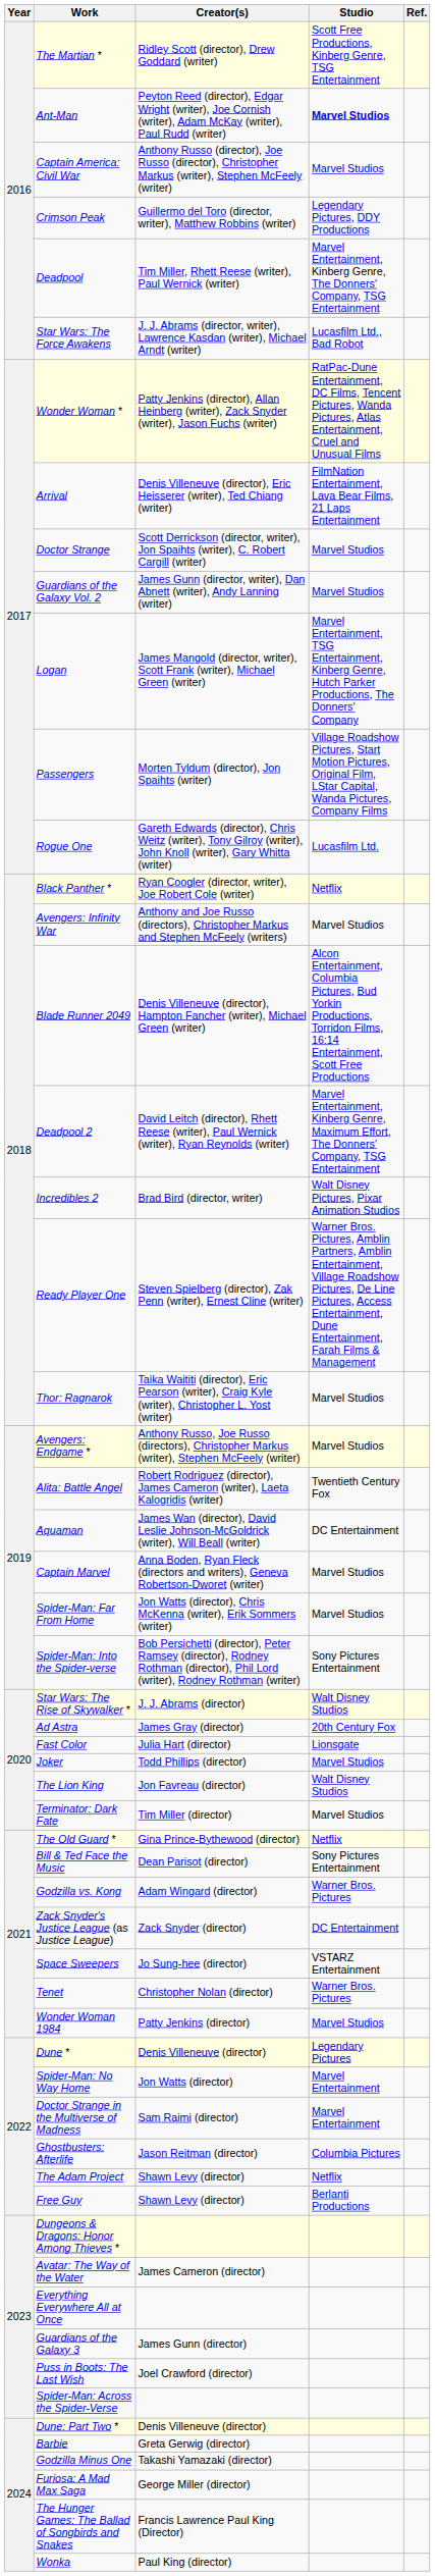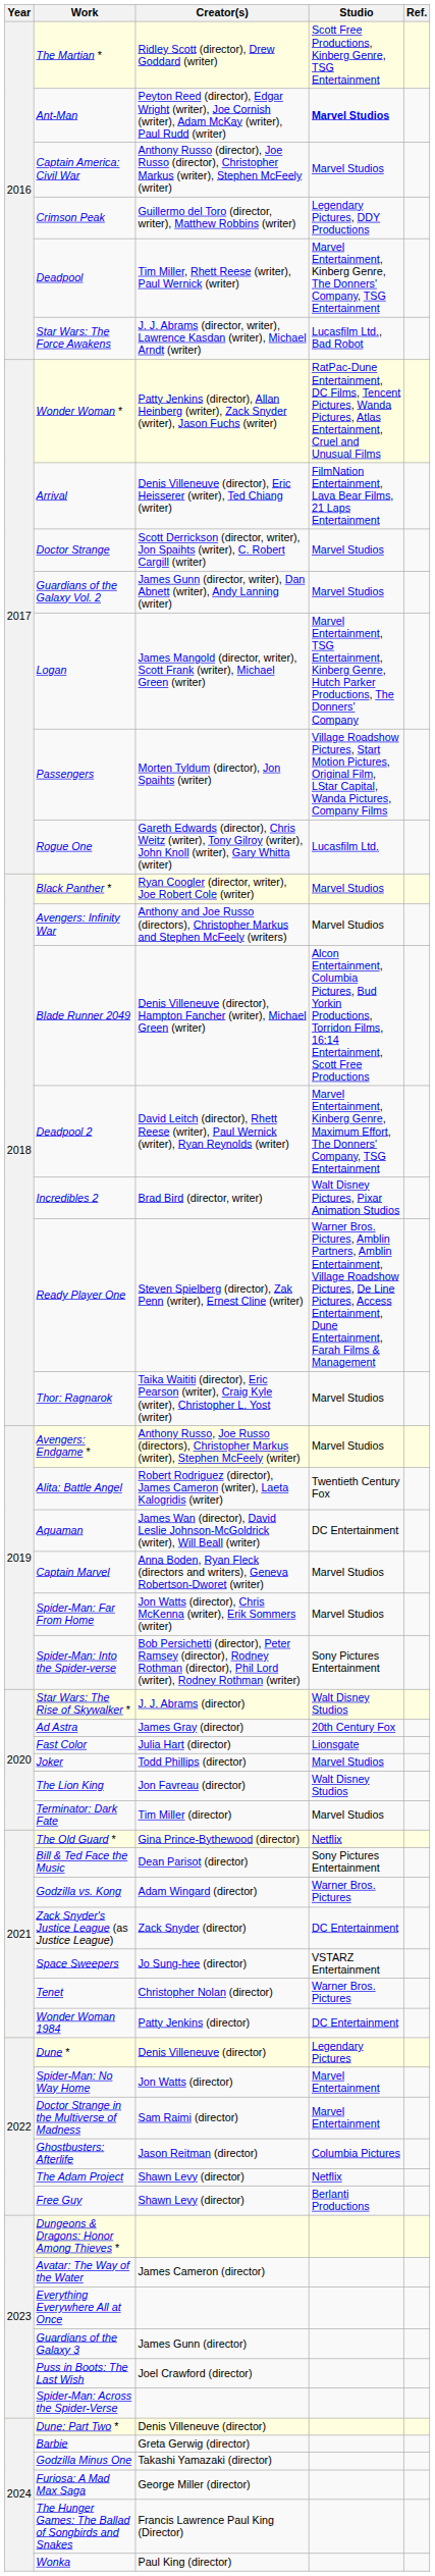 <table class="wikitable mw-collapsible" style="width:100%; margin:1em auto 1em auto;">
 <tr>
 <th style="width:4%;" scope="col">Year</th>
 <th style="width:25%;" scope="col">Work</th>
 <th style="width:45%;" scope="col" class="unsortable">Creator(s)</th>
 <th style="width:23%;" scope="col" class="unsortable">Studio</th>
 <th style="width:3%;" scope="col" class="unsortable">Ref.</th>
 </tr>
 <tr style="background:lightyellow;">
 <th scope="row" rowspan="6" style="text-align:center; font-weight:normal;">2016</th>
 <td><em><a href='#'>The Martian</a></em> *</td>
 <td><a href='#'>Ridley Scott</a> (director), <a href='#'>Drew Goddard</a> (writer)</td>
 <td><a href='#'>Scott Free Productions</a>, <a href='#'>Kinberg Genre</a>, <a href='#'>TSG Entertainment</a></td>
 <td></td>
 </tr>
 <tr>
 <td><em><a href='#'>Ant-Man</a></em></td>
 <td><a href='#'>Peyton Reed</a> (director), <a href='#'>Edgar Wright</a> (writer), <a href='#'>Joe Cornish</a> (writer), <a href='#'>Adam McKay</a> (writer), <a href='#'>Paul Rudd</a> (writer)</td>
 <td><strong><a href='#'>Marvel Studios</a></strong></td>
 <td></td>
 </tr>
 <tr>
 <td><em><a href='#'>Captain America: Civil War</a></em></td>
 <td><a href='#'>Anthony Russo</a> (director), <a href='#'>Joe Russo</a> (director), <a href='#'>Christopher Markus</a> (writer), <a href='#'>Stephen McFeely</a> (writer)</td>
 <td><a href='#'>Marvel Studios</a></td>
 <td></td>
 </tr>
 <tr>
 <td><em><a href='#'>Crimson Peak</a></em></td>
 <td><a href='#'>Guillermo del Toro</a> (director, writer), <a href='#'>Matthew Robbins</a> (writer)</td>
 <td><a href='#'>Legendary Pictures</a>, <a href='#'>DDY Productions</a></td>
 <td></td>
 </tr>
 <tr>
 <td><em><a href='#'>Deadpool</a></em></td>
 <td><a href='#'>Tim Miller</a>, <a href='#'>Rhett Reese</a> (writer), <a href='#'>Paul Wernick</a> (writer)</td>
 <td><a href='#'>Marvel Entertainment</a>, Kinberg Genre, <a href='#'>The Donners' Company</a>, <a href='#'>TSG Entertainment</a></td>
 <td></td>
 </tr>
 <tr>
 <td><em><a href='#'>Star Wars: The Force Awakens</a></em></td>
 <td><a href='#'>J. J. Abrams</a> (director, writer), <a href='#'>Lawrence Kasdan</a> (writer), <a href='#'>Michael Arndt</a> (writer)</td>
 <td><a href='#'>Lucasfilm Ltd.</a>, <a href='#'>Bad Robot</a></td>
 <td></td>
 </tr>
 <tr style="background:lightyellow;">
 <th scope="row" rowspan="7" style="text-align:center; font-weight:normal;">2017</th>
 <td><em><a href='#'>Wonder Woman</a></em> *</td>
 <td><a href='#'>Patty Jenkins</a> (director), <a href='#'>Allan Heinberg</a> (writer), <a href='#'>Zack Snyder</a> (writer), <a href='#'>Jason Fuchs</a> (writer)</td>
 <td><a href='#'>RatPac-Dune Entertainment</a>, <a href='#'>DC Films</a>, <a href='#'>Tencent Pictures</a>, <a href='#'>Wanda Pictures</a>, <a href='#'>Atlas Entertainment</a>, <a href='#'>Cruel and Unusual Films</a></td>
 <td></td>
 </tr>
 <tr>
 <td><em><a href='#'>Arrival</a></em></td>
 <td><a href='#'>Denis Villeneuve</a> (director), <a href='#'>Eric Heisserer</a> (writer), <a href='#'>Ted Chiang</a> (writer)</td>
 <td><a href='#'>FilmNation Entertainment</a>, <a href='#'>Lava Bear Films</a>, <a href='#'>21 Laps Entertainment</a></td>
 <td></td>
 </tr>
 <tr>
 <td><em><a href='#'>Doctor Strange</a></em></td>
 <td><a href='#'>Scott Derrickson</a> (director, writer), <a href='#'>Jon Spaihts</a> (writer), <a href='#'>C. Robert Cargill</a> (writer)</td>
 <td><a href='#'>Marvel Studios</a></td>
 <td></td>
 </tr>
 <tr>
 <td><em><a href='#'>Guardians of the Galaxy Vol. 2</a></em></td>
 <td><a href='#'>James Gunn</a> (director, writer), <a href='#'>Dan Abnett</a> (writer), <a href='#'>Andy Lanning</a> (writer)</td>
 <td><a href='#'>Marvel Studios</a></td>
 <td></td>
 </tr>
 <tr>
 <td><em><a href='#'>Logan</a></em></td>
 <td><a href='#'>James Mangold</a> (director, writer), <a href='#'>Scott Frank</a> (writer), <a href='#'>Michael Green</a> (writer)</td>
 <td><a href='#'>Marvel Entertainment</a>, <a href='#'>TSG Entertainment</a>, <a href='#'>Kinberg Genre</a>, <a href='#'>Hutch Parker Productions</a>, <a href='#'>The Donners' Company</a></td>
 <td></td>
 </tr>
 <tr>
 <td><em><a href='#'>Passengers</a></em></td>
 <td><a href='#'>Morten Tyldum</a> (director), <a href='#'>Jon Spaihts</a> (writer)</td>
 <td><a href='#'>Village Roadshow Pictures</a>, <a href='#'>Start Motion Pictures</a>, <a href='#'>Original Film</a>, <a href='#'>LStar Capital</a>, <a href='#'>Wanda Pictures</a>, <a href='#'>Company Films</a></td>
 <td></td>
 </tr>
 <tr>
 <td><em><a href='#'>Rogue One</a></em></td>
 <td><a href='#'>Gareth Edwards</a> (director), <a href='#'>Chris Weitz</a> (writer), <a href='#'>Tony Gilroy</a> (writer), <a href='#'>John Knoll</a> (writer), <a href='#'>Gary Whitta</a> (writer)</td>
 <td><a href='#'>Lucasfilm Ltd.</a></td>
 <td></td>
 </tr>
 <tr style="background:lightyellow;">
 <th scope="row" rowspan="7" style="text-align:center; font-weight:normal;">2018</th>
 <td><em><a href='#'>Black Panther</a></em> *</td>
 <td><a href='#'>Ryan Coogler</a> (director, writer), <a href='#'>Joe Robert Cole</a> (writer)</td>
-<td><a href='#'>Netflix</a></td>
+<td><a href='#'>Marvel Studios</a></td>
 <td></td>
 </tr>
 <tr>
 <td><em><a href='#'>Avengers: Infinity War</a></em></td>
 <td><a href='#'>Anthony and Joe Russo</a> (directors), <a href='#'>Christopher Markus and Stephen McFeely</a> (writers)</td>
 <td>Marvel Studios</td>
 <td></td>
 </tr>
 <tr>
 <td><em><a href='#'>Blade Runner 2049</a></em></td>
 <td><a href='#'>Denis Villeneuve</a> (director), <a href='#'>Hampton Fancher</a> (writer), <a href='#'>Michael Green</a> (writer)</td>
 <td><a href='#'>Alcon Entertainment</a>, <a href='#'>Columbia Pictures</a>, <a href='#'>Bud Yorkin Productions</a>, <a href='#'>Torridon Films</a>, <a href='#'>16:14 Entertainment</a>, <a href='#'>Scott Free Productions</a></td>
 <td></td>
 </tr>
 <tr>
 <td><em><a href='#'>Deadpool 2</a></em></td>
 <td><a href='#'>David Leitch</a> (director), <a href='#'>Rhett Reese</a> (writer), <a href='#'>Paul Wernick</a> (writer), <a href='#'>Ryan Reynolds</a> (writer)</td>
 <td><a href='#'>Marvel Entertainment</a>, <a href='#'>Kinberg Genre</a>, <a href='#'>Maximum Effort</a>, <a href='#'>The Donners' Company</a>, <a href='#'>TSG Entertainment</a></td>
 <td></td>
 </tr>
 <tr>
 <td><em><a href='#'>Incredibles 2</a></em></td>
 <td><a href='#'>Brad Bird</a> (director, writer)</td>
 <td><a href='#'>Walt Disney Pictures</a>, <a href='#'>Pixar Animation Studios</a></td>
 <td></td>
 </tr>
 <tr>
 <td><em><a href='#'>Ready Player One</a></em></td>
 <td><a href='#'>Steven Spielberg</a> (director), <a href='#'>Zak Penn</a> (writer), <a href='#'>Ernest Cline</a> (writer)</td>
 <td><a href='#'>Warner Bros. Pictures</a>, <a href='#'>Amblin Partners</a>, <a href='#'>Amblin Entertainment</a>, <a href='#'>Village Roadshow Pictures</a>, <a href='#'>De Line Pictures</a>, <a href='#'>Access Entertainment</a>, <a href='#'>Dune Entertainment</a>, <a href='#'>Farah Films & Management</a></td>
 <td></td>
 </tr>
 <tr>
 <td><em><a href='#'>Thor: Ragnarok</a></em></td>
 <td><a href='#'>Taika Waititi</a> (director), <a href='#'>Eric Pearson</a> (writer), <a href='#'>Craig Kyle</a> (writer), <a href='#'>Christopher L. Yost</a> (writer)</td>
 <td>Marvel Studios</td>
 <td></td>
 </tr>
 <tr style="background:lightyellow;">
 <th rowspan="6" style="text-align:center; font-weight:normal;">2019</th>
 <td><em><a href='#'>Avengers: Endgame</a></em> *</td>
 <td><a href='#'>Anthony Russo</a>, <a href='#'>Joe Russo</a> (directors), <a href='#'>Christopher Markus</a> (writer), <a href='#'>Stephen McFeely</a> (writer)</td>
 <td>Marvel Studios</td>
 <td></td>
 </tr>
 <tr>
 <td><em><a href='#'>Alita: Battle Angel</a></em></td>
 <td><a href='#'>Robert Rodriguez</a> (director), <a href='#'>James Cameron</a> (writer), <a href='#'>Laeta Kalogridis</a> (writer)</td>
 <td>Twentieth Century Fox</td>
 <td></td>
 </tr>
 <tr>
 <td><em><a href='#'>Aquaman</a></em></td>
 <td><a href='#'>James Wan</a> (director), <a href='#'>David Leslie Johnson-McGoldrick</a> (writer), <a href='#'>Will Beall</a> (writer)</td>
 <td>DC Entertainment</td>
 <td></td>
 </tr>
 <tr>
 <td><em><a href='#'>Captain Marvel</a></em></td>
 <td><a href='#'>Anna Boden</a>, <a href='#'>Ryan Fleck</a> (directors and writers), <a href='#'>Geneva Robertson-Dworet</a> (writer)</td>
 <td>Marvel Studios</td>
 <td></td>
 </tr>
 <tr>
 <td><em><a href='#'>Spider-Man: Far From Home</a></em></td>
 <td><a href='#'>Jon Watts</a> (director), <a href='#'>Chris McKenna</a> (writer), <a href='#'>Erik Sommers</a> (writer)</td>
 <td>Marvel Studios</td>
 <td></td>
 </tr>
 <tr>
 <td><em><a href='#'>Spider-Man: Into the Spider-verse</a></em></td>
 <td><a href='#'>Bob Persichetti</a> (director), <a href='#'>Peter Ramsey</a> (director), <a href='#'>Rodney Rothman</a> (director), <a href='#'>Phil Lord</a> (writer), <a href='#'>Rodney Rothman</a> (writer)</td>
 <td>Sony Pictures Entertainment</td>
 <td></td>
 </tr>
 <tr style="background:lightyellow;">
 <th rowspan="6" scope="row" style="text-align:center; font-weight:normal;">2020</th>
 <td><em><a href='#'>Star Wars: The Rise of Skywalker</a></em> *</td>
 <td><a href='#'>J. J. Abrams</a> (director)</td>
 <td><a href='#'>Walt Disney Studios</a></td>
 <td></td>
 </tr>
 <tr>
 <td><em><a href='#'>Ad Astra</a></em></td>
 <td><a href='#'>James Gray</a> (director)</td>
 <td><a href='#'>20th Century Fox</a></td>
 <td></td>
 </tr>
 <tr>
 <td><em><a href='#'>Fast Color</a></em></td>
 <td><a href='#'>Julia Hart</a> (director)</td>
 <td><a href='#'>Lionsgate</a></td>
 <td></td>
 </tr>
 <tr>
 <td><em><a href='#'>Joker</a></em></td>
 <td><a href='#'>Todd Phillips</a> (director)</td>
 <td><a href='#'>Marvel Studios</a></td>
 <td></td>
 </tr>
 <tr>
 <td><em><a href='#'>The Lion King</a></em></td>
 <td><a href='#'>Jon Favreau</a> (director)</td>
 <td><a href='#'>Walt Disney Studios</a></td>
 <td></td>
 </tr>
 <tr>
 <td><em><a href='#'>Terminator: Dark Fate</a></em></td>
 <td><a href='#'>Tim Miller</a> (director)</td>
 <td>Marvel Studios</td>
 <td></td>
 </tr>
 <tr style="background:lightyellow;">
 <th scope="row" rowspan="7" style="text-align:center; font-weight:normal;">2021</th>
 <td><em><a href='#'>The Old Guard</a></em> *</td>
 <td><a href='#'>Gina Prince-Bythewood</a> (director)</td>
 <td><a href='#'>Netflix</a></td>
 <td></td>
 </tr>
 <tr>
 <td><em><a href='#'>Bill & Ted Face the Music</a></em></td>
 <td><a href='#'>Dean Parisot</a> (director)</td>
 <td>Sony Pictures Entertainment</td>
 <td></td>
 </tr>
 <tr>
 <td><em><a href='#'>Godzilla vs. Kong</a></em></td>
 <td><a href='#'>Adam Wingard</a> (director)</td>
 <td><a href='#'>Warner Bros. Pictures</a></td>
 <td></td>
 </tr>
 <tr>
 <td><em><a href='#'>Zack Snyder's Justice League</a></em> (as <em>Justice League</em>)</td>
 <td><a href='#'>Zack Snyder</a> (director)</td>
 <td><a href='#'>DC Entertainment</a></td>
 <td></td>
 </tr>
 <tr>
 <td><em><a href='#'>Space Sweepers</a></em></td>
 <td><a href='#'>Jo Sung-hee</a> (director)</td>
 <td>VSTARZ Entertainment</td>
 <td></td>
 </tr>
 <tr>
 <td><em><a href='#'>Tenet</a></em></td>
 <td><a href='#'>Christopher Nolan</a> (director)</td>
 <td><a href='#'>Warner Bros. Pictures</a></td>
 <td></td>
 </tr>
 <tr>
 <td><em><a href='#'>Wonder Woman 1984</a></em></td>
 <td><a href='#'>Patty Jenkins</a> (director)</td>
-<td><a href='#'>Marvel Studios</a></td>
+<td><a href='#'>DC Entertainment</a></td>
 <td></td>
 </tr>
 <tr style="background:lightyellow;">
 <th scope="row" rowspan="6" style="text-align:center; font-weight:normal;">2022</th>
 <td><em><a href='#'>Dune</a></em> *</td>
 <td><a href='#'>Denis Villeneuve</a> (director)</td>
 <td><a href='#'>Legendary Pictures</a></td>
 <td></td>
 </tr>
 <tr>
 <td><em><a href='#'>Spider-Man: No Way Home</a></em></td>
 <td><a href='#'>Jon Watts</a> (director)</td>
 <td><a href='#'>Marvel Entertainment</a></td>
 <td></td>
 </tr>
 <tr>
 <td><em><a href='#'>Doctor Strange in the Multiverse of Madness</a></em></td>
 <td><a href='#'>Sam Raimi</a> (director)</td>
 <td><a href='#'>Marvel Entertainment</a></td>
 <td></td>
 </tr>
 <tr>
 <td><em><a href='#'>Ghostbusters: Afterlife</a></em></td>
 <td><a href='#'>Jason Reitman</a> (director)</td>
 <td><a href='#'>Columbia Pictures</a></td>
 <td></td>
 </tr>
 <tr>
 <td><em><a href='#'>The Adam Project</a></em></td>
 <td><a href='#'>Shawn Levy</a> (director)</td>
 <td><a href='#'>Netflix</a></td>
 <td></td>
 </tr>
 <tr>
 <td><em><a href='#'>Free Guy</a></em></td>
 <td><a href='#'>Shawn Levy</a> (director)</td>
 <td><a href='#'>Berlanti Productions</a></td>
 <td></td>
 </tr>
 <tr style="background:lightyellow;">
 <th rowspan="6" style="text-align:center; font-weight:normal;">2023</th>
 <td><em><a href='#'>Dungeons & Dragons: Honor Among Thieves</a></em> *</td>
 <td></td>
 <td></td>
 <td></td>
 </tr>
 <tr>
 <td><em><a href='#'>Avatar: The Way of the Water</a></em></td>
 <td>James Cameron (director)</td>
 <td></td>
 <td></td>
 </tr>
 <tr>
 <td><em><a href='#'>Everything Everywhere All at Once</a></em></td>
 <td></td>
 <td></td>
 <td></td>
 </tr>
 <tr>
 <td><em><a href='#'>Guardians of the Galaxy 3</a></em></td>
 <td>James Gunn (director)</td>
 <td></td>
 <td></td>
 </tr>
 <tr>
 <td><em><a href='#'>Puss in Boots: The Last Wish</a></em></td>
 <td>Joel Crawford (director)</td>
 <td></td>
 <td></td>
 </tr>
 <tr>
 <td><em><a href='#'>Spider-Man: Across the Spider-Verse</a></em></td>
 <td></td>
 <td></td>
 <td></td>
 </tr>
 <tr style="background:lightyellow;">
 <th rowspan="6" style="text-align:center; font-weight:normal;">2024</th>
 <td><em><a href='#'>Dune: Part Two</a></em> *</td>
 <td>Denis Villeneuve (director)</td>
 <td></td>
 <td></td>
 </tr>
 <tr>
 <td><em><a href='#'>Barbie</a></em></td>
 <td>Greta Gerwig (director)</td>
 <td></td>
 <td></td>
 </tr>
 <tr>
 <td><em><a href='#'>Godzilla Minus One</a></em></td>
 <td>Takashi Yamazaki (director)</td>
 <td></td>
 <td></td>
 </tr>
 <tr>
 <td><em><a href='#'>Furiosa: A Mad Max Saga</a></em></td>
 <td>George Miller (director)</td>
 <td></td>
 <td></td>
 </tr>
 <tr>
 <td><em><a href='#'>The Hunger Games: The Ballad of Songbirds and Snakes</a></em></td>
 <td>Francis Lawrence Paul King (Director)</td>
 <td></td>
 <td></td>
 </tr>
 <tr>
 <td><em><a href='#'>Wonka</a></em></td>
 <td>Paul King (director)</td>
 <td></td>
 <td></td>
 </tr>
 </table>
